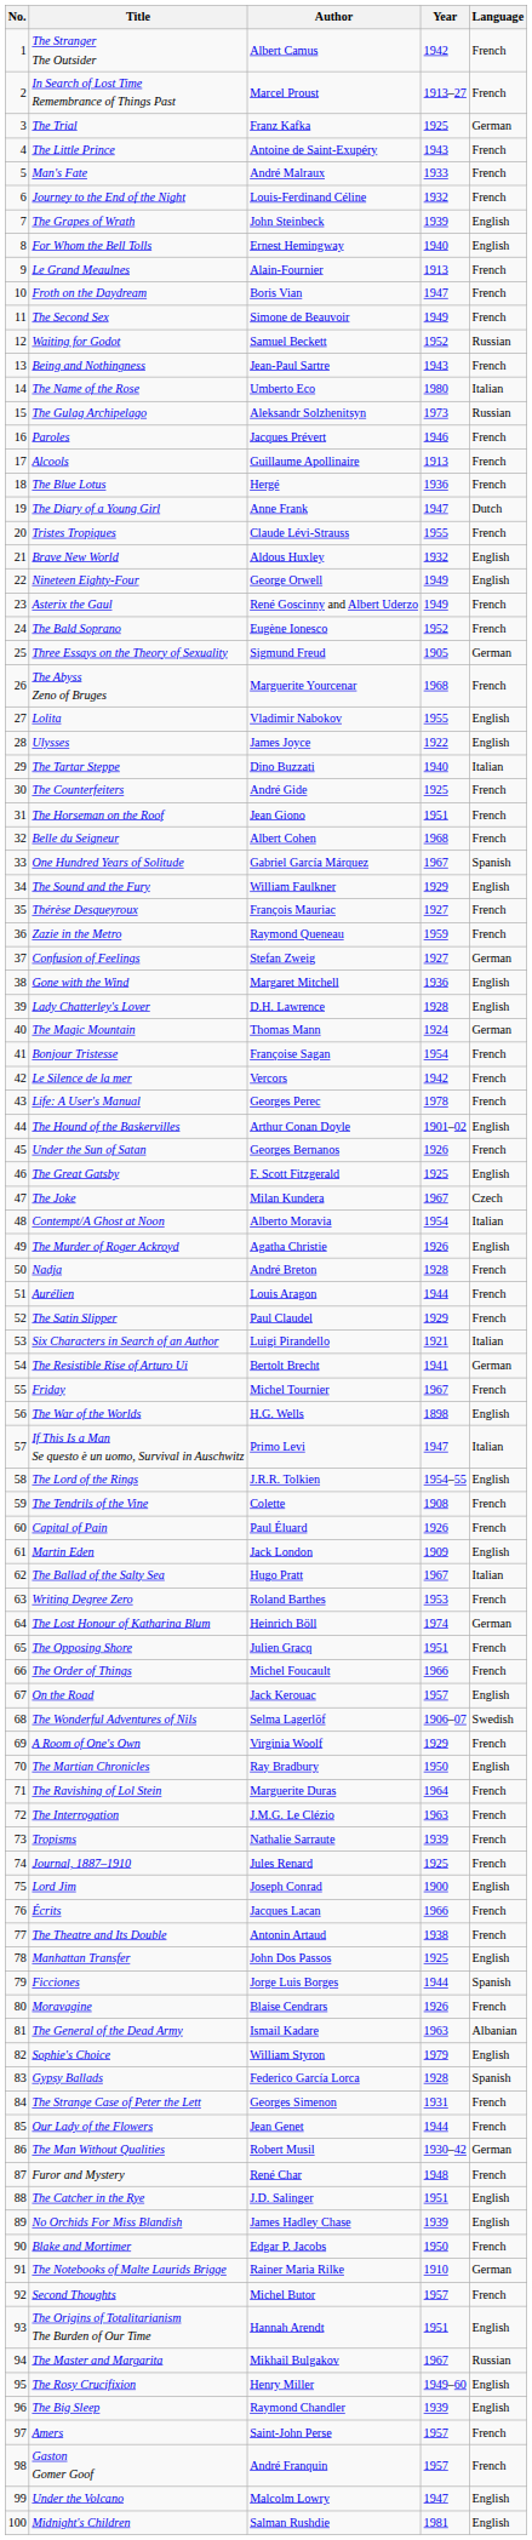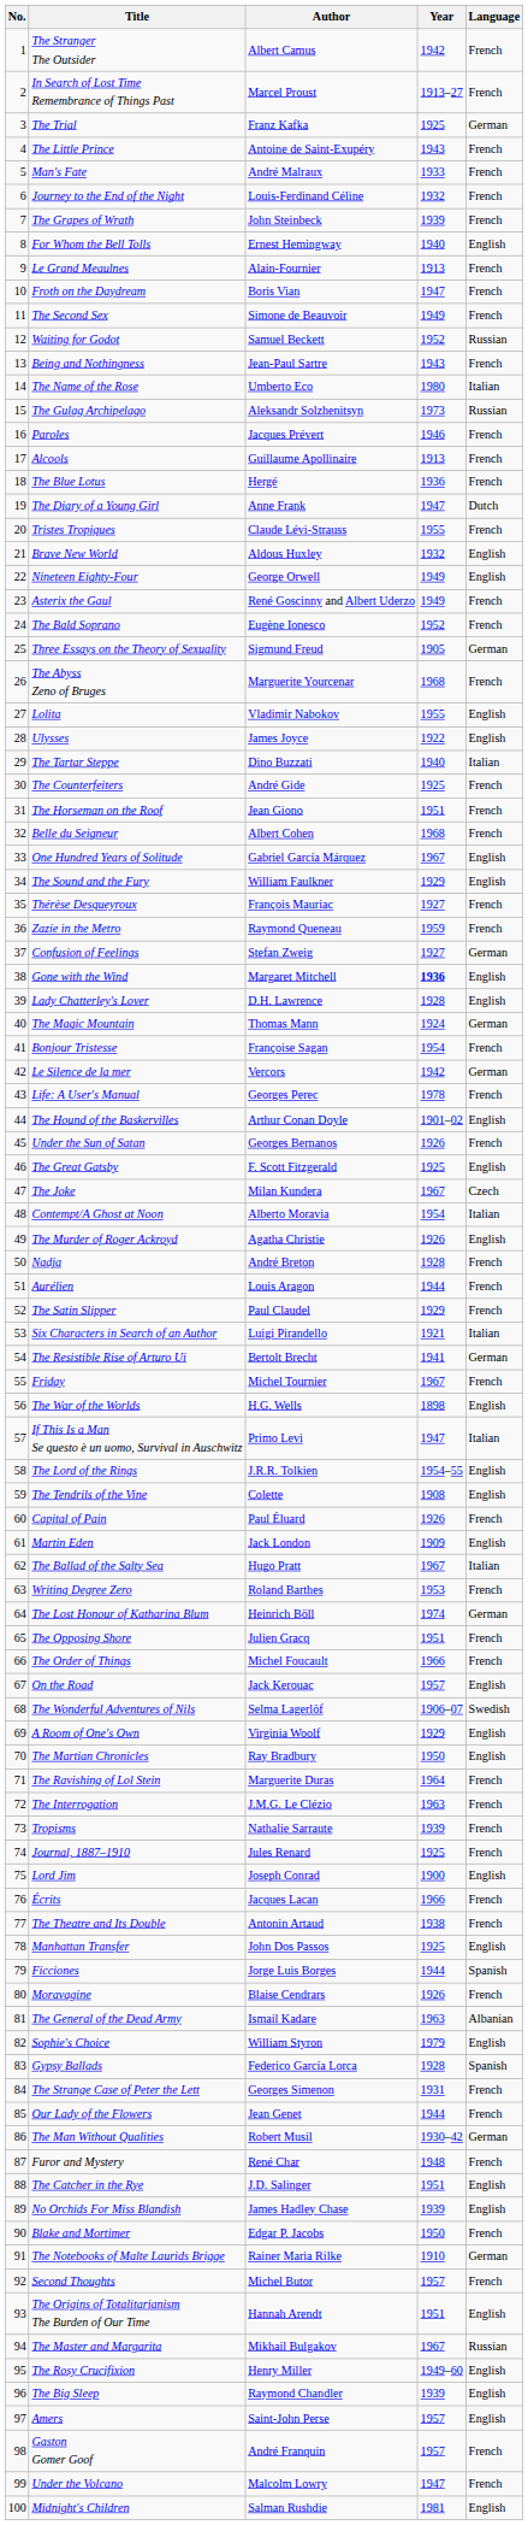 <table class="wikitable sortable" style="font-size:1.00em; line-height:1.5em;">
 <tr>
 <th scope=col>No.</th>
 <th scope=col>Title</th>
 <th scope=col>Author</th>
 <th scope=col>Year</th>
 <th scope=col>Language</th>
 </tr>
 <tr --------------------------------->
 <td align="right">1</td>
 <td><em><a href='#'>The Stranger</a></em><br><em>The Outsider</em></td>
 <td><a href='#'>Albert Camus</a></td>
 <td><a href='#'>1942</a></td>
 <td>French</td>
 </tr>
 <tr --------------------------------->
 <td align="right">2</td>
 <td><em><a href='#'>In Search of Lost Time</a></em><br><em>Remembrance of Things Past</em></td>
 <td><a href='#'>Marcel Proust</a></td>
 <td><a href='#'>1913</a>–<a href='#'>27</a></td>
 <td>French</td>
 </tr>
 <tr --------------------------------->
 <td align="right">3</td>
 <td><em><a href='#'>The Trial</a></em></td>
 <td><a href='#'>Franz Kafka</a></td>
 <td><a href='#'>1925</a></td>
 <td>German</td>
 </tr>
 <tr --------------------------------->
 <td align="right">4</td>
 <td><em><a href='#'>The Little Prince</a></em></td>
 <td><a href='#'>Antoine de Saint-Exupéry</a></td>
 <td><a href='#'>1943</a></td>
 <td>French</td>
 </tr>
 <tr --------------------------------->
 <td align="right">5</td>
 <td><em><a href='#'>Man's Fate</a></em></td>
 <td><a href='#'>André Malraux</a></td>
 <td><a href='#'>1933</a></td>
 <td>French</td>
 </tr>
 <tr --------------------------------->
 <td align="right">6</td>
 <td><em><a href='#'>Journey to the End of the Night</a></em></td>
 <td><a href='#'>Louis-Ferdinand Céline</a></td>
 <td><a href='#'>1932</a></td>
 <td>French</td>
 </tr>
 <tr --------------------------------->
 <td align="right">7</td>
 <td><em><a href='#'>The Grapes of Wrath</a></em></td>
 <td><a href='#'>John Steinbeck</a></td>
 <td><a href='#'>1939</a></td>
-<td>English</td>
+<td>French</td>
 </tr>
 <tr --------------------------------->
 <td align="right">8</td>
 <td><em><a href='#'>For Whom the Bell Tolls</a></em></td>
 <td><a href='#'>Ernest Hemingway</a></td>
 <td><a href='#'>1940</a></td>
 <td>English</td>
 </tr>
 <tr --------------------------------->
 <td align="right">9</td>
 <td><em><a href='#'>Le Grand Meaulnes</a></em></td>
 <td><a href='#'>Alain-Fournier</a></td>
 <td><a href='#'>1913</a></td>
 <td>French</td>
 </tr>
 <tr --------------------------------->
 <td align="right">10</td>
 <td><em><a href='#'>Froth on the Daydream</a></em></td>
 <td><a href='#'>Boris Vian</a></td>
 <td><a href='#'>1947</a></td>
 <td>French</td>
 </tr>
 <tr --------------------------------->
 <td align="right">11</td>
 <td><em><a href='#'>The Second Sex</a></em></td>
 <td><a href='#'>Simone de Beauvoir</a></td>
 <td><a href='#'>1949</a></td>
 <td>French</td>
 </tr>
 <tr --------------------------------->
 <td align="right">12</td>
 <td><em><a href='#'>Waiting for Godot</a></em></td>
 <td><a href='#'>Samuel Beckett</a></td>
 <td><a href='#'>1952</a></td>
 <td>Russian</td>
 </tr>
 <tr --------------------------------->
 <td align="right">13</td>
 <td><em><a href='#'>Being and Nothingness</a></em></td>
 <td><a href='#'>Jean-Paul Sartre</a></td>
 <td><a href='#'>1943</a></td>
 <td>French</td>
 </tr>
 <tr --------------------------------->
 <td align="right">14</td>
 <td><em><a href='#'>The Name of the Rose</a></em></td>
 <td><a href='#'>Umberto Eco</a></td>
 <td><a href='#'>1980</a></td>
 <td>Italian</td>
 </tr>
 <tr --------------------------------->
 <td align="right">15</td>
 <td><em><a href='#'>The Gulag Archipelago</a></em></td>
 <td><a href='#'>Aleksandr Solzhenitsyn</a></td>
 <td><a href='#'>1973</a></td>
 <td>Russian</td>
 </tr>
 <tr --------------------------------->
 <td align="right">16</td>
 <td><em><a href='#'>Paroles</a></em></td>
 <td><a href='#'>Jacques Prévert</a></td>
 <td><a href='#'>1946</a></td>
 <td>French</td>
 </tr>
 <tr --------------------------------->
 <td align="right">17</td>
 <td><em><a href='#'>Alcools</a></em></td>
 <td><a href='#'>Guillaume Apollinaire</a></td>
 <td><a href='#'>1913</a></td>
 <td>French</td>
 </tr>
 <tr --------------------------------->
 <td align="right">18</td>
 <td><em><a href='#'>The Blue Lotus</a></em></td>
 <td><a href='#'>Hergé</a></td>
 <td><a href='#'>1936</a></td>
 <td>French</td>
 </tr>
 <tr --------------------------------->
 <td align="right">19</td>
 <td><em><a href='#'>The Diary of a Young Girl</a></em></td>
 <td><a href='#'>Anne Frank</a></td>
 <td><a href='#'>1947</a></td>
 <td>Dutch</td>
 </tr>
 <tr --------------------------------->
 <td align="right">20</td>
 <td><em><a href='#'>Tristes Tropiques</a></em></td>
 <td><a href='#'>Claude Lévi-Strauss</a></td>
 <td><a href='#'>1955</a></td>
 <td>French</td>
 </tr>
 <tr --------------------------------->
 <td align="right">21</td>
 <td><em><a href='#'>Brave New World</a></em></td>
 <td><a href='#'>Aldous Huxley</a></td>
 <td><a href='#'>1932</a></td>
 <td>English</td>
 </tr>
 <tr --------------------------------->
 <td align="right">22</td>
 <td><em><a href='#'>Nineteen Eighty-Four</a></em></td>
 <td><a href='#'>George Orwell</a></td>
 <td><a href='#'>1949</a></td>
 <td>English</td>
 </tr>
 <tr --------------------------------->
 <td align="right">23</td>
 <td><em><a href='#'>Asterix the Gaul</a></em></td>
 <td><a href='#'>René Goscinny</a> and <a href='#'>Albert Uderzo</a></td>
 <td><a href='#'>1949</a></td>
 <td>French</td>
 </tr>
 <tr --------------------------------->
 <td align="right">24</td>
 <td><em><a href='#'>The Bald Soprano</a></em></td>
 <td><a href='#'>Eugène Ionesco</a></td>
 <td><a href='#'>1952</a></td>
 <td>French</td>
 </tr>
 <tr --------------------------------->
 <td align="right">25</td>
 <td><em><a href='#'>Three Essays on the Theory of Sexuality</a></em></td>
 <td><a href='#'>Sigmund Freud</a></td>
 <td><a href='#'>1905</a></td>
 <td>German</td>
 </tr>
 <tr --------------------------------->
 <td align="right">26</td>
 <td><em><a href='#'>The Abyss</a></em><br><em>Zeno of Bruges</em></td>
 <td><a href='#'>Marguerite Yourcenar</a></td>
 <td><a href='#'>1968</a></td>
 <td>French</td>
 </tr>
 <tr --------------------------------->
 <td align="right">27</td>
 <td><em><a href='#'>Lolita</a></em></td>
 <td><a href='#'>Vladimir Nabokov</a></td>
 <td><a href='#'>1955</a></td>
 <td>English</td>
 </tr>
 <tr --------------------------------->
 <td align="right">28</td>
 <td><em><a href='#'>Ulysses</a></em></td>
 <td><a href='#'>James Joyce</a></td>
 <td><a href='#'>1922</a></td>
 <td>English</td>
 </tr>
 <tr --------------------------------->
 <td align="right">29</td>
 <td><em><a href='#'>The Tartar Steppe</a></em></td>
 <td><a href='#'>Dino Buzzati</a></td>
 <td><a href='#'>1940</a></td>
 <td>Italian</td>
 </tr>
 <tr --------------------------------->
 <td align="right">30</td>
 <td><em><a href='#'>The Counterfeiters</a></em></td>
 <td><a href='#'>André Gide</a></td>
 <td><a href='#'>1925</a></td>
 <td>French</td>
 </tr>
 <tr --------------------------------->
 <td align="right">31</td>
 <td><em><a href='#'>The Horseman on the Roof</a></em></td>
 <td><a href='#'>Jean Giono</a></td>
 <td><a href='#'>1951</a></td>
 <td>French</td>
 </tr>
 <tr --------------------------------->
 <td align="right">32</td>
 <td><em><a href='#'>Belle du Seigneur</a></em></td>
 <td><a href='#'>Albert Cohen</a></td>
 <td><a href='#'>1968</a></td>
 <td>French</td>
 </tr>
 <tr --------------------------------->
 <td align="right">33</td>
 <td><em><a href='#'>One Hundred Years of Solitude</a></em></td>
 <td><a href='#'>Gabriel García Márquez</a></td>
 <td><a href='#'>1967</a></td>
-<td>Spanish</td>
+<td>English</td>
 </tr>
 <tr --------------------------------->
 <td align="right">34</td>
 <td><em><a href='#'>The Sound and the Fury</a></em></td>
 <td><a href='#'>William Faulkner</a></td>
 <td><a href='#'>1929</a></td>
 <td>English</td>
 </tr>
 <tr --------------------------------->
 <td align="right">35</td>
 <td><em><a href='#'>Thérèse Desqueyroux</a></em></td>
 <td><a href='#'>François Mauriac</a></td>
 <td><a href='#'>1927</a></td>
 <td>French</td>
 </tr>
 <tr --------------------------------->
 <td align="right">36</td>
 <td><em><a href='#'>Zazie in the Metro</a></em></td>
 <td><a href='#'>Raymond Queneau</a></td>
 <td><a href='#'>1959</a></td>
 <td>French</td>
 </tr>
 <tr --------------------------------->
 <td align="right">37</td>
 <td><em><a href='#'>Confusion of Feelings</a></em></td>
 <td><a href='#'>Stefan Zweig</a></td>
 <td><a href='#'>1927</a></td>
 <td>German</td>
 </tr>
 <tr --------------------------------->
 <td align="right">38</td>
 <td><em><a href='#'>Gone with the Wind</a></em></td>
 <td><a href='#'>Margaret Mitchell</a></td>
-<td><a href='#'>1936</a></td>
+<td><strong><a href='#'>1936</a></strong></td>
 <td>English</td>
 </tr>
 <tr --------------------------------->
 <td align="right">39</td>
 <td><em><a href='#'>Lady Chatterley's Lover</a></em></td>
 <td><a href='#'>D.H. Lawrence</a></td>
 <td><a href='#'>1928</a></td>
 <td>English</td>
 </tr>
 <tr --------------------------------->
 <td align="right">40</td>
 <td><em><a href='#'>The Magic Mountain</a></em></td>
 <td><a href='#'>Thomas Mann</a></td>
 <td><a href='#'>1924</a></td>
 <td>German</td>
 </tr>
 <tr --------------------------------->
 <td align="right">41</td>
 <td><em><a href='#'>Bonjour Tristesse</a></em></td>
 <td><a href='#'>Françoise Sagan</a></td>
 <td><a href='#'>1954</a></td>
 <td>French</td>
 </tr>
 <tr --------------------------------->
 <td align="right">42</td>
 <td><em><a href='#'>Le Silence de la mer</a></em></td>
 <td><a href='#'>Vercors</a></td>
 <td><a href='#'>1942</a></td>
-<td>French</td>
+<td>German</td>
 </tr>
 <tr --------------------------------->
 <td align="right">43</td>
 <td><em><a href='#'>Life: A User's Manual</a></em></td>
 <td><a href='#'>Georges Perec</a></td>
 <td><a href='#'>1978</a></td>
 <td>French</td>
 </tr>
 <tr --------------------------------->
 <td align="right">44</td>
 <td><em><a href='#'>The Hound of the Baskervilles</a></em></td>
 <td><a href='#'>Arthur Conan Doyle</a></td>
 <td><a href='#'>1901</a>–<a href='#'>02</a></td>
 <td>English</td>
 </tr>
 <tr --------------------------------->
 <td align="right">45</td>
 <td><em><a href='#'>Under the Sun of Satan</a></em></td>
 <td><a href='#'>Georges Bernanos</a></td>
 <td><a href='#'>1926</a></td>
 <td>French</td>
 </tr>
 <tr --------------------------------->
 <td align="right">46</td>
 <td><em><a href='#'>The Great Gatsby</a></em></td>
 <td><a href='#'>F. Scott Fitzgerald</a></td>
 <td><a href='#'>1925</a></td>
 <td>English</td>
 </tr>
 <tr --------------------------------->
 <td align="right">47</td>
 <td><em><a href='#'>The Joke</a></em></td>
 <td><a href='#'>Milan Kundera</a></td>
 <td><a href='#'>1967</a></td>
 <td>Czech</td>
 </tr>
 <tr --------------------------------->
 <td align="right">48</td>
 <td><em><a href='#'>Contempt/A Ghost at Noon</a></em></td>
 <td><a href='#'>Alberto Moravia</a></td>
 <td><a href='#'>1954</a></td>
 <td>Italian</td>
 </tr>
 <tr --------------------------------->
 <td align="right">49</td>
 <td><em><a href='#'>The Murder of Roger Ackroyd</a></em></td>
 <td><a href='#'>Agatha Christie</a></td>
 <td><a href='#'>1926</a></td>
 <td>English</td>
 </tr>
 <tr --------------------------------->
 <td align="right">50</td>
 <td><em><a href='#'>Nadja</a></em></td>
 <td><a href='#'>André Breton</a></td>
 <td><a href='#'>1928</a></td>
 <td>French</td>
 </tr>
 <tr --------------------------------->
 <td align="right">51</td>
 <td><em><a href='#'>Aurélien</a></em></td>
 <td><a href='#'>Louis Aragon</a></td>
 <td><a href='#'>1944</a></td>
 <td>French</td>
 </tr>
 <tr --------------------------------->
 <td align="right">52</td>
 <td><em><a href='#'>The Satin Slipper</a></em></td>
 <td><a href='#'>Paul Claudel</a></td>
 <td><a href='#'>1929</a></td>
 <td>French</td>
 </tr>
 <tr --------------------------------->
 <td align="right">53</td>
 <td><em><a href='#'>Six Characters in Search of an Author</a></em></td>
 <td><a href='#'>Luigi Pirandello</a></td>
 <td><a href='#'>1921</a></td>
 <td>Italian</td>
 </tr>
 <tr --------------------------------->
 <td align="right">54</td>
 <td><em><a href='#'>The Resistible Rise of Arturo Ui</a></em></td>
 <td><a href='#'>Bertolt Brecht</a></td>
 <td><a href='#'>1941</a></td>
 <td>German</td>
 </tr>
 <tr --------------------------------->
 <td align="right">55</td>
 <td><em><a href='#'>Friday</a></em></td>
 <td><a href='#'>Michel Tournier</a></td>
 <td><a href='#'>1967</a></td>
 <td>French</td>
 </tr>
 <tr --------------------------------->
 <td align="right">56</td>
 <td><em><a href='#'>The War of the Worlds</a></em></td>
 <td><a href='#'>H.G. Wells</a></td>
 <td><a href='#'>1898</a></td>
 <td>English</td>
 </tr>
 <tr --------------------------------->
 <td align="right">57</td>
 <td><em><a href='#'>If This Is a Man</a></em><br> <em>Se questo è un uomo, Survival in Auschwitz</em></td>
 <td><a href='#'>Primo Levi</a></td>
 <td><a href='#'>1947</a></td>
 <td>Italian</td>
 </tr>
 <tr --------------------------------->
 <td align="right">58</td>
 <td><em><a href='#'>The Lord of the Rings</a></em></td>
 <td><a href='#'>J.R.R. Tolkien</a></td>
 <td><a href='#'>1954</a>–<a href='#'>55</a></td>
 <td>English</td>
 </tr>
 <tr --------------------------------->
 <td align="right">59</td>
 <td><em><a href='#'>The Tendrils of the Vine</a></em></td>
 <td><a href='#'>Colette</a></td>
 <td><a href='#'>1908</a></td>
-<td>French</td>
+<td>English</td>
 </tr>
 <tr --------------------------------->
 <td align="right">60</td>
 <td><em><a href='#'>Capital of Pain</a></em></td>
 <td><a href='#'>Paul Éluard</a></td>
 <td><a href='#'>1926</a></td>
 <td>French</td>
 </tr>
 <tr --------------------------------->
 <td align="right">61</td>
 <td><em><a href='#'>Martin Eden</a></em></td>
 <td><a href='#'>Jack London</a></td>
 <td><a href='#'>1909</a></td>
 <td>English</td>
 </tr>
 <tr --------------------------------->
 <td align="right">62</td>
 <td><em><a href='#'>The Ballad of the Salty Sea</a></em></td>
 <td><a href='#'>Hugo Pratt</a></td>
 <td><a href='#'>1967</a></td>
 <td>Italian</td>
 </tr>
 <tr --------------------------------->
 <td align="right">63</td>
 <td><em><a href='#'>Writing Degree Zero</a></em></td>
 <td><a href='#'>Roland Barthes</a></td>
 <td><a href='#'>1953</a></td>
 <td>French</td>
 </tr>
 <tr --------------------------------->
 <td align="right">64</td>
 <td><em><a href='#'>The Lost Honour of Katharina Blum</a></em></td>
 <td><a href='#'>Heinrich Böll</a></td>
 <td><a href='#'>1974</a></td>
 <td>German</td>
 </tr>
 <tr --------------------------------->
 <td align="right">65</td>
 <td><em><a href='#'>The Opposing Shore</a></em></td>
 <td><a href='#'>Julien Gracq</a></td>
 <td><a href='#'>1951</a></td>
 <td>French</td>
 </tr>
 <tr --------------------------------->
 <td align="right">66</td>
 <td><em><a href='#'>The Order of Things</a></em></td>
 <td><a href='#'>Michel Foucault</a></td>
 <td><a href='#'>1966</a></td>
 <td>French</td>
 </tr>
 <tr --------------------------------->
 <td align="right">67</td>
 <td><em><a href='#'>On the Road</a></em></td>
 <td><a href='#'>Jack Kerouac</a></td>
 <td><a href='#'>1957</a></td>
 <td>English</td>
 </tr>
 <tr --------------------------------->
 <td align="right">68</td>
 <td><em><a href='#'>The Wonderful Adventures of Nils</a></em></td>
 <td><a href='#'>Selma Lagerlöf</a></td>
 <td><a href='#'>1906</a>–<a href='#'>07</a></td>
 <td>Swedish</td>
 </tr>
 <tr --------------------------------->
 <td align="right">69</td>
 <td><em><a href='#'>A Room of One's Own</a></em></td>
 <td><a href='#'>Virginia Woolf</a></td>
 <td><a href='#'>1929</a></td>
-<td>French</td>
+<td>English</td>
 </tr>
 <tr --------------------------------->
 <td align="right">70</td>
 <td><em><a href='#'>The Martian Chronicles</a></em></td>
 <td><a href='#'>Ray Bradbury</a></td>
 <td><a href='#'>1950</a></td>
 <td>English</td>
 </tr>
 <tr --------------------------------->
 <td align="right">71</td>
 <td><em><a href='#'>The Ravishing of Lol Stein</a></em></td>
 <td><a href='#'>Marguerite Duras</a></td>
 <td><a href='#'>1964</a></td>
 <td>French</td>
 </tr>
 <tr --------------------------------->
 <td align="right">72</td>
 <td><em><a href='#'>The Interrogation</a></em></td>
 <td><a href='#'>J.M.G. Le Clézio</a></td>
 <td><a href='#'>1963</a></td>
 <td>French</td>
 </tr>
 <tr --------------------------------->
 <td align="right">73</td>
 <td><em><a href='#'>Tropisms</a></em></td>
 <td><a href='#'>Nathalie Sarraute</a></td>
 <td><a href='#'>1939</a></td>
 <td>French</td>
 </tr>
 <tr --------------------------------->
 <td align="right">74</td>
 <td><em><a href='#'>Journal, 1887–1910</a></em></td>
 <td><a href='#'>Jules Renard</a></td>
 <td><a href='#'>1925</a></td>
 <td>French</td>
 </tr>
 <tr --------------------------------->
 <td align="right">75</td>
 <td><em><a href='#'>Lord Jim</a></em></td>
 <td><a href='#'>Joseph Conrad</a></td>
 <td><a href='#'>1900</a></td>
 <td>English</td>
 </tr>
 <tr --------------------------------->
 <td align="right">76</td>
 <td><em><a href='#'>Écrits</a></em></td>
 <td><a href='#'>Jacques Lacan</a></td>
 <td><a href='#'>1966</a></td>
 <td>French</td>
 </tr>
 <tr --------------------------------->
 <td align="right">77</td>
 <td><em><a href='#'>The Theatre and Its Double</a></em></td>
 <td><a href='#'>Antonin Artaud</a></td>
 <td><a href='#'>1938</a></td>
 <td>French</td>
 </tr>
 <tr --------------------------------->
 <td align="right">78</td>
 <td><em><a href='#'>Manhattan Transfer</a></em></td>
 <td><a href='#'>John Dos Passos</a></td>
 <td><a href='#'>1925</a></td>
 <td>English</td>
 </tr>
 <tr --------------------------------->
 <td align="right">79</td>
 <td><em><a href='#'>Ficciones</a></em></td>
 <td><a href='#'>Jorge Luis Borges</a></td>
 <td><a href='#'>1944</a></td>
 <td>Spanish</td>
 </tr>
 <tr --------------------------------->
 <td align="right">80</td>
 <td><em><a href='#'>Moravagine</a></em></td>
 <td><a href='#'>Blaise Cendrars</a></td>
 <td><a href='#'>1926</a></td>
 <td>French</td>
 </tr>
 <tr --------------------------------->
 <td align="right">81</td>
 <td><em><a href='#'>The General of the Dead Army</a></em></td>
 <td><a href='#'>Ismail Kadare</a></td>
 <td><a href='#'>1963</a></td>
 <td>Albanian</td>
 </tr>
 <tr --------------------------------->
 <td align="right">82</td>
 <td><em><a href='#'>Sophie's Choice</a></em></td>
 <td><a href='#'>William Styron</a></td>
 <td><a href='#'>1979</a></td>
 <td>English</td>
 </tr>
 <tr --------------------------------->
 <td align="right">83</td>
 <td><em><a href='#'>Gypsy Ballads</a></em></td>
 <td><a href='#'>Federico García Lorca</a></td>
 <td><a href='#'>1928</a></td>
 <td>Spanish</td>
 </tr>
 <tr --------------------------------->
 <td align="right">84</td>
 <td><em><a href='#'>The Strange Case of Peter the Lett</a></em></td>
 <td><a href='#'>Georges Simenon</a></td>
 <td><a href='#'>1931</a></td>
 <td>French</td>
 </tr>
 <tr --------------------------------->
 <td align="right">85</td>
 <td><em><a href='#'>Our Lady of the Flowers</a></em></td>
 <td><a href='#'>Jean Genet</a></td>
 <td><a href='#'>1944</a></td>
 <td>French</td>
 </tr>
 <tr --------------------------------->
 <td align="right">86</td>
 <td><em><a href='#'>The Man Without Qualities</a></em></td>
 <td><a href='#'>Robert Musil</a></td>
 <td><a href='#'>1930</a>–<a href='#'>42</a></td>
 <td>German</td>
 </tr>
 <tr --------------------------------->
 <td align="right">87</td>
 <td><em>Furor and Mystery</em></td>
 <td><a href='#'>René Char</a></td>
 <td><a href='#'>1948</a></td>
 <td>French</td>
 </tr>
 <tr --------------------------------->
 <td align="right">88</td>
 <td><em><a href='#'>The Catcher in the Rye</a></em></td>
 <td><a href='#'>J.D. Salinger</a></td>
 <td><a href='#'>1951</a></td>
 <td>English</td>
 </tr>
 <tr --------------------------------->
 <td align="right">89</td>
 <td><em><a href='#'>No Orchids For Miss Blandish</a></em></td>
 <td><a href='#'>James Hadley Chase</a></td>
 <td><a href='#'>1939</a></td>
 <td>English</td>
 </tr>
 <tr --------------------------------->
 <td align="right">90</td>
 <td><em><a href='#'>Blake and Mortimer</a></em></td>
 <td><a href='#'>Edgar P. Jacobs</a></td>
 <td><a href='#'>1950</a></td>
 <td>French</td>
 </tr>
 <tr --------------------------------->
 <td align="right">91</td>
 <td><em><a href='#'>The Notebooks of Malte Laurids Brigge</a></em></td>
 <td><a href='#'>Rainer Maria Rilke</a></td>
 <td><a href='#'>1910</a></td>
 <td>German</td>
 </tr>
 <tr --------------------------------->
 <td align="right">92</td>
 <td><em><a href='#'>Second Thoughts</a></em></td>
 <td><a href='#'>Michel Butor</a></td>
 <td><a href='#'>1957</a></td>
 <td>French</td>
 </tr>
 <tr --------------------------------->
 <td align="right">93</td>
 <td><em><a href='#'>The Origins of Totalitarianism</a></em><br><em>The Burden of Our Time</em></td>
 <td><a href='#'>Hannah Arendt</a></td>
 <td><a href='#'>1951</a></td>
 <td>English</td>
 </tr>
 <tr --------------------------------->
 <td align="right">94</td>
 <td><em><a href='#'>The Master and Margarita</a></em></td>
 <td><a href='#'>Mikhail Bulgakov</a></td>
 <td><a href='#'>1967</a></td>
 <td>Russian</td>
 </tr>
 <tr --------------------------------->
 <td align="right">95</td>
 <td><em><a href='#'>The Rosy Crucifixion</a></em></td>
 <td><a href='#'>Henry Miller</a></td>
 <td><a href='#'>1949</a>–<a href='#'>60</a></td>
 <td>English</td>
 </tr>
 <tr --------------------------------->
 <td align="right">96</td>
 <td><em><a href='#'>The Big Sleep</a></em></td>
 <td><a href='#'>Raymond Chandler</a></td>
 <td><a href='#'>1939</a></td>
 <td>English</td>
 </tr>
 <tr --------------------------------->
 <td align="right">97</td>
 <td><em><a href='#'>Amers</a></em></td>
 <td><a href='#'>Saint-John Perse</a></td>
 <td><a href='#'>1957</a></td>
-<td>French</td>
+<td>English</td>
 </tr>
 <tr --------------------------------->
 <td align="right">98</td>
 <td><em><a href='#'>Gaston</a></em><br><em>Gomer Goof</em></td>
 <td><a href='#'>André Franquin</a></td>
 <td><a href='#'>1957</a></td>
 <td>French</td>
 </tr>
 <tr --------------------------------->
 <td align="right">99</td>
 <td><em><a href='#'>Under the Volcano</a></em></td>
 <td><a href='#'>Malcolm Lowry</a></td>
 <td><a href='#'>1947</a></td>
-<td>English</td>
+<td>French</td>
 </tr>
 <tr --------------------------------->
 <td align="right">100</td>
 <td><em><a href='#'>Midnight's Children</a></em></td>
 <td><a href='#'>Salman Rushdie</a></td>
 <td><a href='#'>1981</a></td>
 <td>English</td>
 </tr>
 </table>
